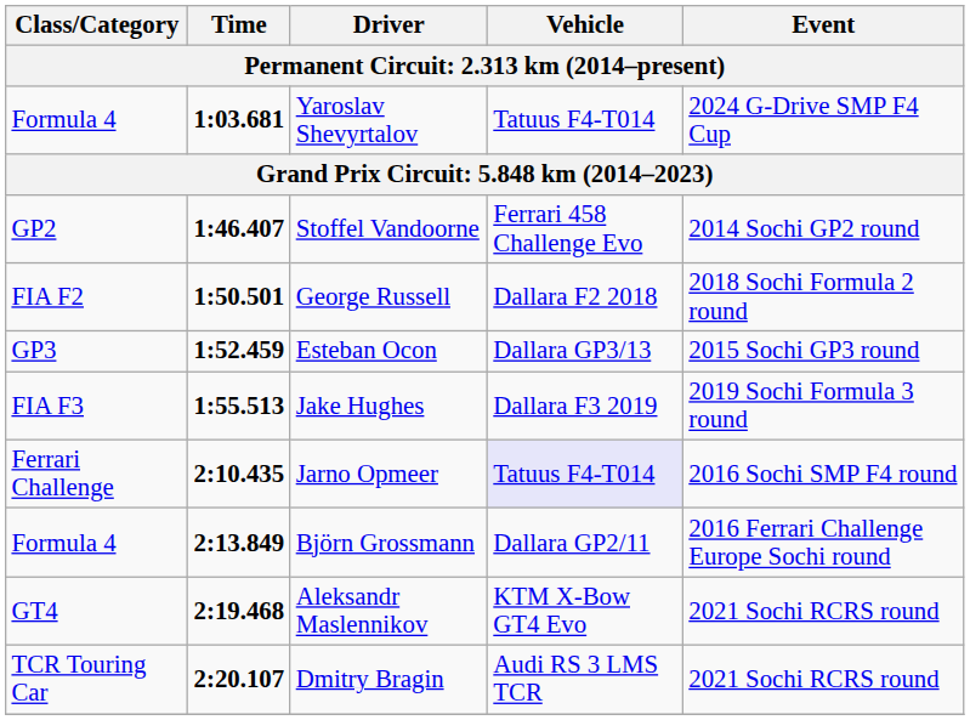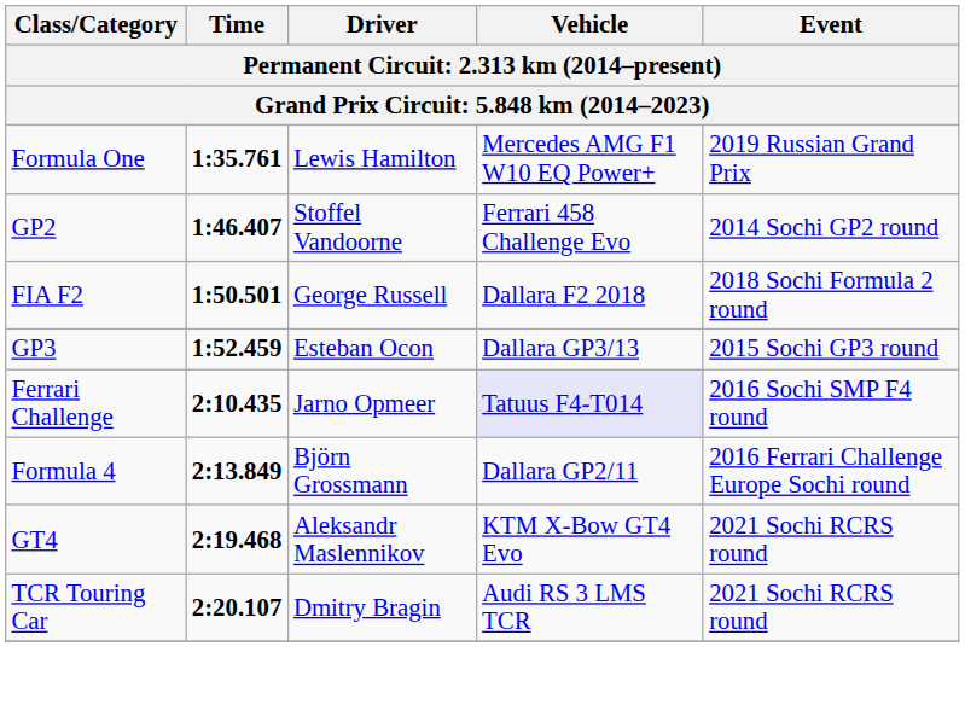 <table class="wikitable">
 <tr>
 <th>Class/Category</th>
 <th>Time</th>
 <th>Driver</th>
 <th>Vehicle</th>
 <th>Event</th>
 </tr>
 <tr>
 <th colspan=5>Permanent Circuit: 2.313 km (2014–present)</th>
 </tr>
 <tr>
-<td><a href='#'>Formula 4</a></td>
-<td><strong>1:03.681</strong></td>
-<td> <a href='#'>Yaroslav Shevyrtalov</a></td>
-<td><a href='#'>Tatuus F4-T014</a></td>
-<td><a href='#'>2024 G-Drive SMP F4 Cup</a></td>
+<th colspan=5>Grand Prix Circuit: 5.848 km (2014–2023)</th>
 </tr>
 <tr>
-<th colspan=5>Grand Prix Circuit: 5.848 km (2014–2023)</th>
+<td><a href='#'>Formula One</a></td>
+<td><strong>1:35.761</strong></td>
+<td> <a href='#'>Lewis Hamilton</a></td>
+<td><a href='#'>Mercedes AMG F1 W10 EQ Power+</a></td>
+<td><a href='#'>2019 Russian Grand Prix</a></td>
 </tr>
 <tr>
 <td><a href='#'>GP2</a></td>
 <td><strong>1:46.407</strong></td>
 <td> <a href='#'>Stoffel Vandoorne</a></td>
 <td><a href='#'>Ferrari 458 Challenge Evo</a></td>
 <td><a href='#'>2014 Sochi GP2 round</a></td>
 </tr>
 <tr>
 <td><a href='#'>FIA F2</a></td>
 <td><strong>1:50.501</strong></td>
 <td> <a href='#'>George Russell</a></td>
 <td><a href='#'>Dallara F2 2018</a></td>
 <td><a href='#'>2018 Sochi Formula 2 round</a></td>
 </tr>
 <tr>
 <td><a href='#'>GP3</a></td>
 <td><strong>1:52.459</strong></td>
 <td> <a href='#'>Esteban Ocon</a></td>
 <td><a href='#'>Dallara GP3/13</a></td>
 <td><a href='#'>2015 Sochi GP3 round</a></td>
-</tr>
-<tr>
-<td><a href='#'>FIA F3</a></td>
-<td><strong>1:55.513</strong></td>
-<td> <a href='#'>Jake Hughes</a></td>
-<td><a href='#'>Dallara F3 2019</a></td>
-<td><a href='#'>2019 Sochi Formula 3 round</a></td>
 </tr>
 <tr>
 <td><a href='#'>Ferrari Challenge</a></td>
 <td><strong>2:10.435</strong></td>
 <td> <a href='#'>Jarno Opmeer</a></td>
 <td style="background: lavender;"><a href='#'>Tatuus F4-T014</a></td>
 <td><a href='#'>2016 Sochi SMP F4 round</a></td>
 </tr>
 <tr>
 <td><a href='#'>Formula 4</a></td>
 <td><strong>2:13.849</strong></td>
 <td> <a href='#'>Björn Grossmann</a></td>
 <td><a href='#'>Dallara GP2/11</a></td>
 <td><a href='#'>2016 Ferrari Challenge Europe Sochi round</a></td>
 </tr>
 <tr>
 <td><a href='#'>GT4</a></td>
 <td><strong>2:19.468</strong></td>
 <td> <a href='#'>Aleksandr Maslennikov</a></td>
 <td><a href='#'>KTM X-Bow GT4 Evo</a></td>
 <td><a href='#'>2021 Sochi RCRS round</a></td>
 </tr>
 <tr>
 <td><a href='#'>TCR Touring Car</a></td>
 <td><strong>2:20.107</strong></td>
 <td> <a href='#'>Dmitry Bragin</a></td>
 <td><a href='#'>Audi RS 3 LMS TCR</a></td>
 <td><a href='#'>2021 Sochi RCRS round</a></td>
 </tr>
 <tr>
 </tr>
 </table>
